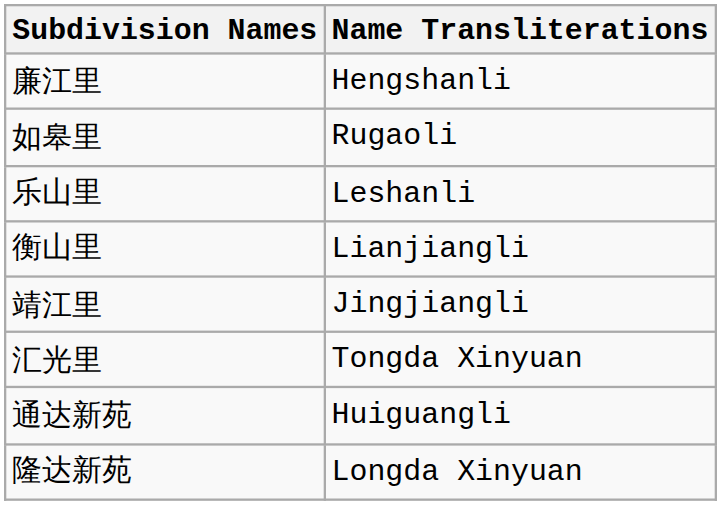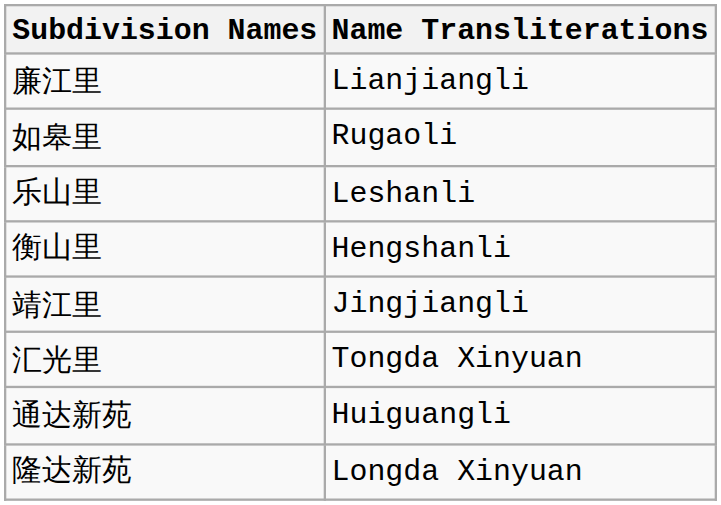 <table class="wikitable sortable">
 <tr>
 <th>Subdivision Names</th>
 <th>Name Transliterations</th>
 </tr>
 <tr>
 <td>廉江里</td>
-<td>Hengshanli</td>
+<td>Lianjiangli</td>
 </tr>
 <tr>
 <td>如皋里</td>
 <td>Rugaoli</td>
 </tr>
 <tr>
 <td>乐山里</td>
 <td>Leshanli</td>
 </tr>
 <tr>
 <td>衡山里</td>
-<td>Lianjiangli</td>
+<td>Hengshanli</td>
 </tr>
 <tr>
 <td>靖江里</td>
 <td>Jingjiangli</td>
 </tr>
 <tr>
 <td>汇光里</td>
 <td>Tongda Xinyuan</td>
 </tr>
 <tr>
 <td>通达新苑</td>
 <td>Huiguangli</td>
 </tr>
 <tr>
 <td>隆达新苑</td>
 <td>Longda Xinyuan</td>
 </tr>
 </table>
